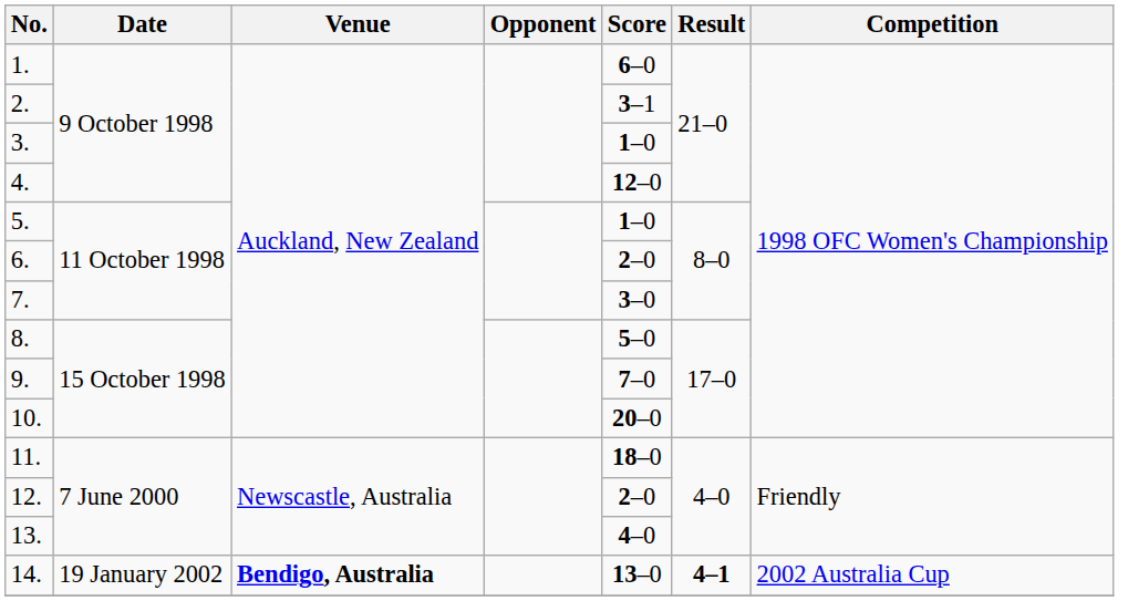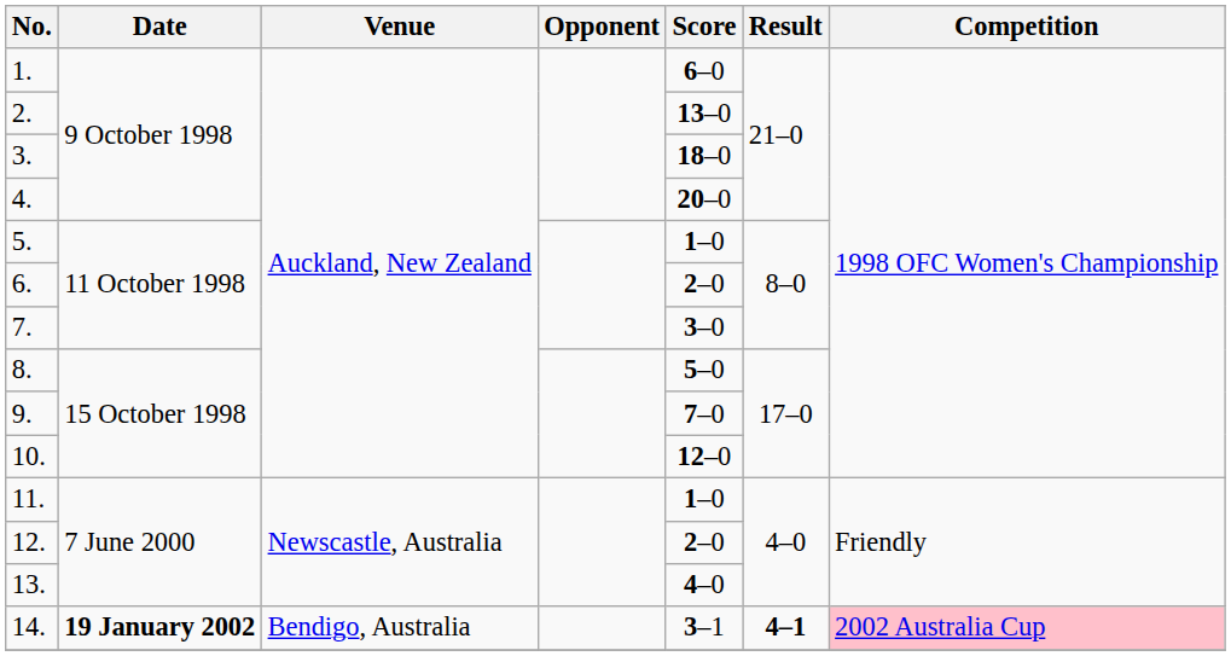 <table class="wikitable">
 <tr>
 <th>No.</th>
 <th>Date</th>
 <th>Venue</th>
 <th>Opponent</th>
 <th>Score</th>
 <th>Result</th>
 <th>Competition</th>
 </tr>
 <tr>
 <td>1.</td>
 <td rowspan=4>9 October 1998</td>
 <td rowspan=10><a href='#'>Auckland</a>, <a href='#'>New Zealand</a></td>
 <td rowspan=4></td>
 <td align=center><strong>6</strong>–0</td>
 <td rowspan=4 align=centr>21–0</td>
 <td rowspan=10><a href='#'>1998 OFC Women's Championship</a></td>
 </tr>
 <tr>
 <td>2.</td>
-<td align=center><strong>3</strong>–1</td>
+<td align=center><strong>13</strong>–0</td>
 </tr>
 <tr>
 <td>3.</td>
-<td align=center><strong>1</strong>–0</td>
+<td align=center><strong>18</strong>–0</td>
 </tr>
 <tr>
 <td>4.</td>
-<td align=center><strong>12</strong>–0</td>
+<td align=center><strong>20</strong>–0</td>
 </tr>
 <tr>
 <td>5.</td>
 <td rowspan=3>11 October 1998</td>
 <td rowspan=3></td>
 <td align=center><strong>1</strong>–0</td>
 <td rowspan=3 align=center>8–0</td>
 </tr>
 <tr>
 <td>6.</td>
 <td align=center><strong>2</strong>–0</td>
 </tr>
 <tr>
 <td>7.</td>
 <td align=center><strong>3</strong>–0</td>
 </tr>
 <tr>
 <td>8.</td>
 <td rowspan=3>15 October 1998</td>
 <td rowspan=3></td>
 <td align=center><strong>5</strong>–0</td>
 <td rowspan=3 align=center>17–0</td>
 </tr>
 <tr>
 <td>9.</td>
 <td align=center><strong>7</strong>–0</td>
 </tr>
 <tr>
 <td>10.</td>
-<td align=center><strong>20</strong>–0</td>
+<td align=center><strong>12</strong>–0</td>
 </tr>
 <tr>
 <td>11.</td>
 <td rowspan=3>7 June 2000</td>
 <td rowspan=3><a href='#'>Newscastle</a>, Australia</td>
 <td rowspan=3></td>
-<td align=center><strong>18</strong>–0</td>
+<td align=center><strong>1</strong>–0</td>
 <td rowspan=3 align=center>4–0</td>
 <td rowspan=3>Friendly</td>
 </tr>
 <tr>
 <td>12.</td>
 <td align=center><strong>2</strong>–0</td>
 </tr>
 <tr>
 <td>13.</td>
 <td align=center><strong>4</strong>–0</td>
 </tr>
 <tr>
 <td>14.</td>
-<td>19 January 2002</td>
-<td><strong><a href='#'>Bendigo</a>, Australia</strong></td>
+<td><strong>19 January 2002</strong></td>
+<td><a href='#'>Bendigo</a>, Australia</td>
 <td></td>
-<td align=center><strong>13</strong>–0</td>
+<td align=center><strong>3</strong>–1</td>
 <td align=center><strong>4–1</strong></td>
-<td><a href='#'>2002 Australia Cup</a></td>
+<td style="background: pink;"><a href='#'>2002 Australia Cup</a></td>
 </tr>
 <tr>
 </tr>
 </table>
